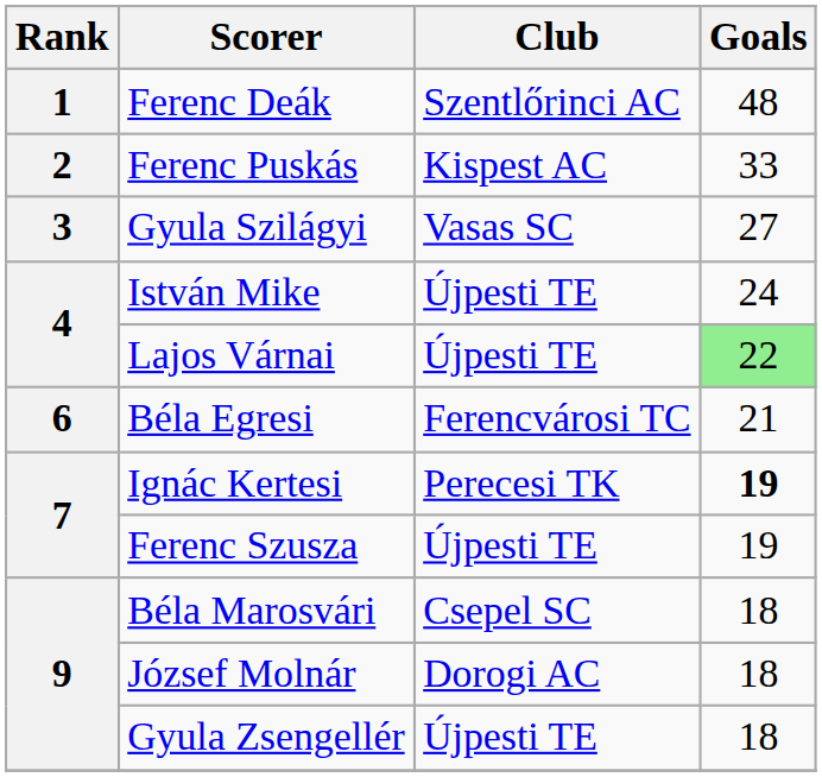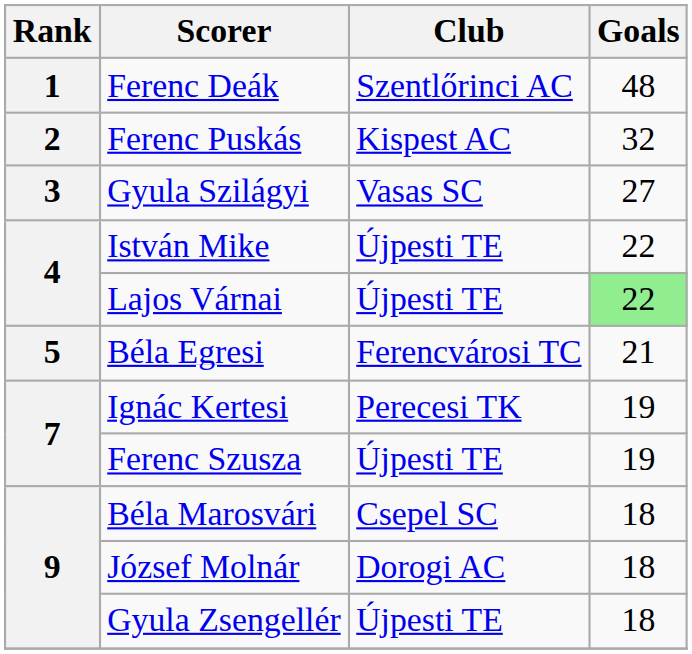 <table class="wikitable" style="text-align:center">
 <tr>
 <th>Rank</th>
 <th>Scorer</th>
 <th>Club</th>
 <th>Goals</th>
 </tr>
 <tr>
 <th rowspan="1">1</th>
 <td align=left> <a href='#'>Ferenc Deák</a></td>
 <td align=left><a href='#'>Szentlőrinci AC</a></td>
 <td>48</td>
 </tr>
 <tr>
 <th rowspan="1">2</th>
 <td align=left> <a href='#'>Ferenc Puskás</a></td>
 <td align=left><a href='#'>Kispest AC</a></td>
-<td>33</td>
+<td>32</td>
 </tr>
 <tr>
 <th rowspan="1">3</th>
 <td align=left> <a href='#'>Gyula Szilágyi</a></td>
 <td align=left><a href='#'>Vasas SC</a></td>
 <td>27</td>
 </tr>
 <tr>
 <th rowspan="2">4</th>
 <td align=left> <a href='#'>István Mike</a></td>
 <td align=left><a href='#'>Újpesti TE</a></td>
-<td>24</td>
+<td>22</td>
 </tr>
 <tr>
 <td align=left> <a href='#'>Lajos Várnai</a></td>
 <td align=left><a href='#'>Újpesti TE</a></td>
 <td style="background: lightgreen;">22</td>
 </tr>
 <tr>
-<th rowspan="1">6</th>
+<th rowspan="1">5</th>
 <td align=left> <a href='#'>Béla Egresi</a></td>
 <td align=left><a href='#'>Ferencvárosi TC</a></td>
 <td>21</td>
 </tr>
 <tr>
 <th rowspan="2">7</th>
 <td align=left> <a href='#'>Ignác Kertesi</a></td>
 <td align=left><a href='#'>Perecesi TK</a></td>
-<td><strong>19</strong></td>
+<td>19</td>
 </tr>
 <tr>
 <td align=left> <a href='#'>Ferenc Szusza</a></td>
 <td align=left><a href='#'>Újpesti TE</a></td>
 <td>19</td>
 </tr>
 <tr>
 <th rowspan="3">9</th>
 <td align=left> <a href='#'>Béla Marosvári</a></td>
 <td align=left><a href='#'>Csepel SC</a></td>
 <td>18</td>
 </tr>
 <tr>
 <td align=left> <a href='#'>József Molnár</a></td>
 <td align=left><a href='#'>Dorogi AC</a></td>
 <td>18</td>
 </tr>
 <tr>
 <td align=left> <a href='#'>Gyula Zsengellér</a></td>
 <td align=left><a href='#'>Újpesti TE</a></td>
 <td>18</td>
 </tr>
 <tr>
 </tr>
 </table>
